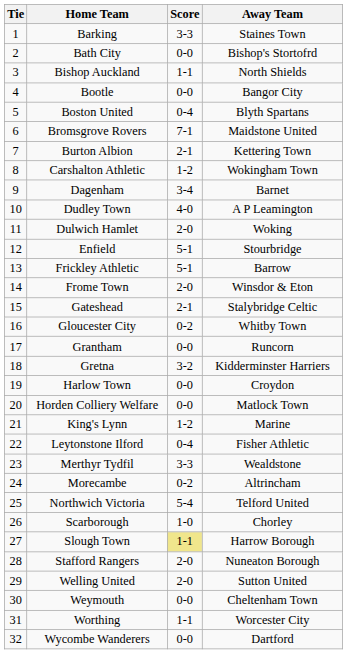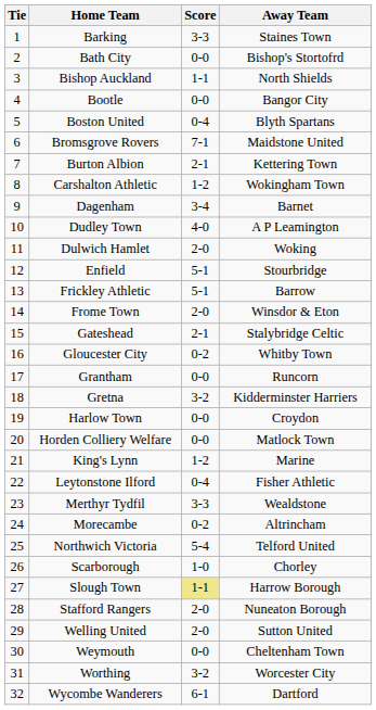 <table class="wikitable" style="text-align:center;">
 <tr>
 <th width=20>Tie</th>
 <th width=175>Home Team</th>
 <th width=20>Score</th>
 <th width=175>Away Team</th>
 </tr>
 <tr>
 <td>1</td>
 <td>Barking</td>
 <td>3-3</td>
 <td>Staines Town</td>
 </tr>
 <tr>
 <td>2</td>
 <td>Bath City</td>
 <td>0-0</td>
 <td>Bishop's Stortofrd</td>
 </tr>
 <tr>
 <td>3</td>
 <td>Bishop Auckland</td>
 <td>1-1</td>
 <td>North Shields</td>
 </tr>
 <tr>
 <td>4</td>
 <td>Bootle</td>
 <td>0-0</td>
 <td>Bangor City</td>
 </tr>
 <tr>
 <td>5</td>
 <td>Boston United</td>
 <td>0-4</td>
 <td>Blyth Spartans</td>
 </tr>
 <tr>
 <td>6</td>
 <td>Bromsgrove Rovers</td>
 <td>7-1</td>
 <td>Maidstone United</td>
 </tr>
 <tr>
 <td>7</td>
 <td>Burton Albion</td>
 <td>2-1</td>
 <td>Kettering Town</td>
 </tr>
 <tr>
 <td>8</td>
 <td>Carshalton Athletic</td>
 <td>1-2</td>
 <td>Wokingham Town</td>
 </tr>
 <tr>
 <td>9</td>
 <td>Dagenham</td>
 <td>3-4</td>
 <td>Barnet</td>
 </tr>
 <tr>
 <td>10</td>
 <td>Dudley Town</td>
 <td>4-0</td>
 <td>A P Leamington</td>
 </tr>
 <tr>
 <td>11</td>
 <td>Dulwich Hamlet</td>
 <td>2-0</td>
 <td>Woking</td>
 </tr>
 <tr>
 <td>12</td>
 <td>Enfield</td>
 <td>5-1</td>
 <td>Stourbridge</td>
 </tr>
 <tr>
 <td>13</td>
 <td>Frickley Athletic</td>
 <td>5-1</td>
 <td>Barrow</td>
 </tr>
 <tr>
 <td>14</td>
 <td>Frome Town</td>
 <td>2-0</td>
 <td>Winsdor & Eton</td>
 </tr>
 <tr>
 <td>15</td>
 <td>Gateshead</td>
 <td>2-1</td>
 <td>Stalybridge Celtic</td>
 </tr>
 <tr>
 <td>16</td>
 <td>Gloucester City</td>
 <td>0-2</td>
 <td>Whitby Town</td>
 </tr>
 <tr>
 <td>17</td>
 <td>Grantham</td>
 <td>0-0</td>
 <td>Runcorn</td>
 </tr>
 <tr>
 <td>18</td>
 <td>Gretna</td>
 <td>3-2</td>
 <td>Kidderminster Harriers</td>
 </tr>
 <tr>
 <td>19</td>
 <td>Harlow Town</td>
 <td>0-0</td>
 <td>Croydon</td>
 </tr>
 <tr>
 <td>20</td>
 <td>Horden Colliery Welfare</td>
 <td>0-0</td>
 <td>Matlock Town</td>
 </tr>
 <tr>
 <td>21</td>
 <td>King's Lynn</td>
 <td>1-2</td>
 <td>Marine</td>
 </tr>
 <tr>
 <td>22</td>
 <td>Leytonstone Ilford</td>
 <td>0-4</td>
 <td>Fisher Athletic</td>
 </tr>
 <tr>
 <td>23</td>
 <td>Merthyr Tydfil</td>
 <td>3-3</td>
 <td>Wealdstone</td>
 </tr>
 <tr>
 <td>24</td>
 <td>Morecambe</td>
 <td>0-2</td>
 <td>Altrincham</td>
 </tr>
 <tr>
 <td>25</td>
 <td>Northwich Victoria</td>
 <td>5-4</td>
 <td>Telford United</td>
 </tr>
 <tr>
 <td>26</td>
 <td>Scarborough</td>
 <td>1-0</td>
 <td>Chorley</td>
 </tr>
 <tr>
 <td>27</td>
 <td>Slough Town</td>
 <td style="background: khaki;">1-1</td>
 <td>Harrow Borough</td>
 </tr>
 <tr>
 <td>28</td>
 <td>Stafford Rangers</td>
 <td>2-0</td>
 <td>Nuneaton Borough</td>
 </tr>
 <tr>
 <td>29</td>
 <td>Welling United</td>
 <td>2-0</td>
 <td>Sutton United</td>
 </tr>
 <tr>
 <td>30</td>
 <td>Weymouth</td>
 <td>0-0</td>
 <td>Cheltenham Town</td>
 </tr>
 <tr>
 <td>31</td>
 <td>Worthing</td>
-<td>1-1</td>
+<td>3-2</td>
 <td>Worcester City</td>
 </tr>
 <tr>
 <td>32</td>
 <td>Wycombe Wanderers</td>
-<td>0-0</td>
+<td>6-1</td>
 <td>Dartford</td>
 </tr>
 </table>
